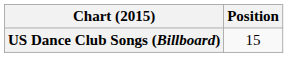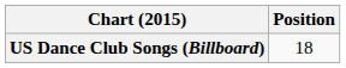 <table class="wikitable plainrowheaders" style="text-align:center;">
 <tr>
 <th scope="col">Chart (2015)</th>
 <th scope="col">Position</th>
 </tr>
 <tr>
 <th scope="row">US Dance Club Songs (<em>Billboard</em>)</th>
-<td>15</td>
+<td>18</td>
 </tr>
 </table>
